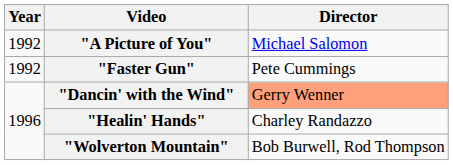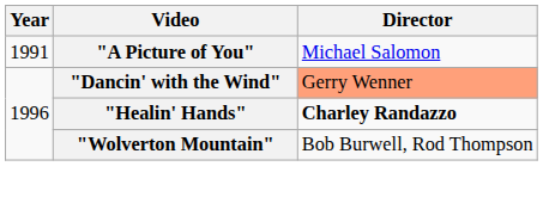 <table class="wikitable plainrowheaders">
 <tr>
 <th>Year</th>
 <th style="width:12em;">Video</th>
 <th>Director</th>
 </tr>
 <tr>
-<td>1992</td>
+<td>1991</td>
 <th scope="row">"A Picture of You"</th>
 <td><a href='#'>Michael Salomon</a></td>
-</tr>
-<tr>
-<td>1992</td>
-<th scope="row">"Faster Gun"</th>
-<td>Pete Cummings</td>
 </tr>
 <tr>
 <td rowspan="3">1996</td>
 <th scope="row">"Dancin' with the Wind"</th>
 <td style="background: lightsalmon;">Gerry Wenner</td>
 </tr>
 <tr>
 <th scope="row">"Healin' Hands"</th>
-<td>Charley Randazzo</td>
+<td><strong>Charley Randazzo</strong></td>
 </tr>
 <tr>
 <th scope="row">"Wolverton Mountain"</th>
 <td>Bob Burwell, Rod Thompson</td>
 </tr>
 </table>
